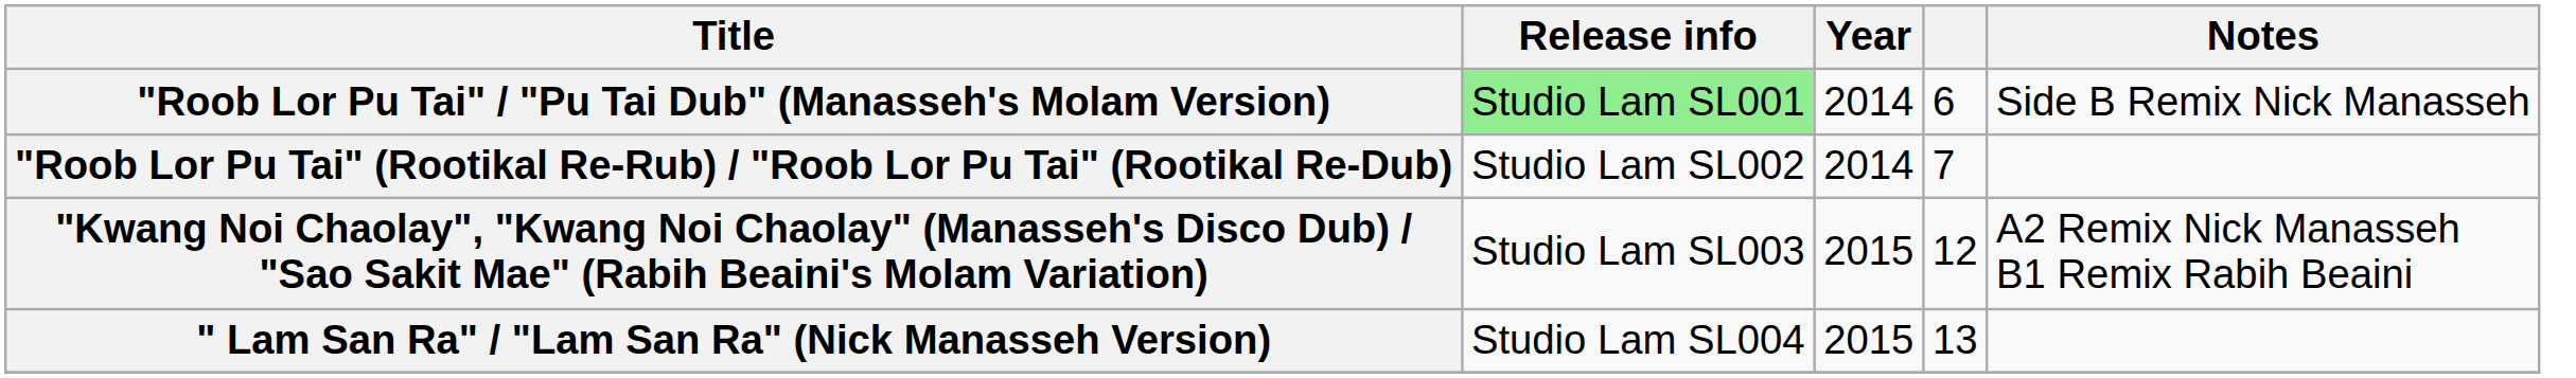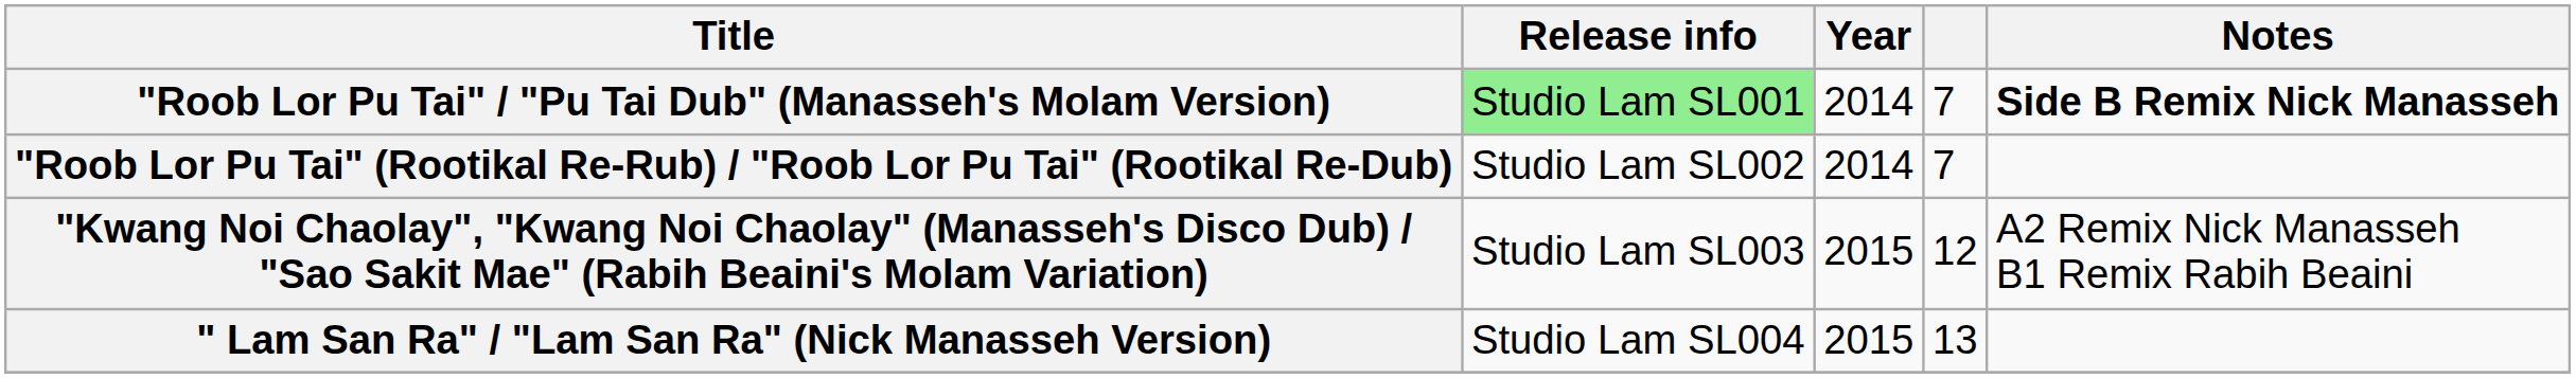 <table class="wikitable plainrowheaders sortable">
 <tr>
 <th scope="col">Title</th>
 <th scope="col">Release info</th>
 <th scope="col">Year</th>
 <th scope="col"></th>
 <th scope="col" class="unsortable">Notes</th>
 </tr>
 <tr>
 <th scope="row">"Roob Lor Pu Tai" / "Pu Tai Dub" (Manasseh's Molam Version)</th>
 <td style="background: lightgreen;">Studio Lam SL001</td>
 <td>2014</td>
-<td>6</td>
-<td>Side B Remix Nick Manasseh</td>
+<td>7</td>
+<td><strong>Side B Remix Nick Manasseh</strong></td>
 </tr>
 <tr>
 <th scope="row">"Roob Lor Pu Tai" (Rootikal Re-Rub) / "Roob Lor Pu Tai" (Rootikal Re-Dub)</th>
 <td>Studio Lam SL002</td>
 <td>2014</td>
 <td>7</td>
 <td></td>
 </tr>
 <tr>
 <th scope="row">"Kwang Noi Chaolay", "Kwang Noi Chaolay" (Manasseh's Disco Dub) /<br> "Sao Sakit Mae" (Rabih Beaini's Molam Variation)</th>
 <td>Studio Lam SL003</td>
 <td>2015</td>
 <td>12</td>
 <td>A2 Remix Nick Manasseh<br>B1 Remix Rabih Beaini</td>
 </tr>
 <tr>
 <th scope="row">" Lam San Ra" / "Lam San Ra" (Nick Manasseh Version)</th>
 <td>Studio Lam SL004</td>
 <td>2015</td>
 <td>13</td>
 <td></td>
 </tr>
 <tr>
 </tr>
 </table>
